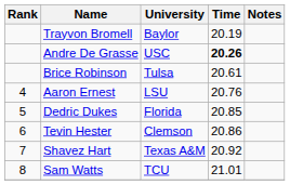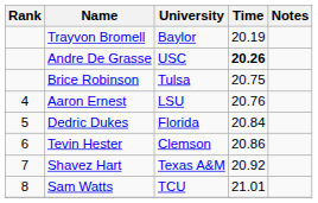 <table class="wikitable sortable" style="text-align:center">
 <tr>
 <th>Rank</th>
 <th>Name</th>
 <th>University</th>
 <th>Time</th>
 <th>Notes</th>
 </tr>
 <tr>
 <td></td>
 <td align=left><a href='#'>Trayvon Bromell</a></td>
 <td align=left><a href='#'>Baylor</a></td>
 <td>20.19</td>
 <td></td>
 </tr>
 <tr>
 <td></td>
 <td align=left><a href='#'>Andre De Grasse</a> </td>
 <td align=left><a href='#'>USC</a></td>
 <td><strong>20.26</strong></td>
 <td></td>
 </tr>
 <tr>
 <td></td>
 <td align=left><a href='#'>Brice Robinson</a></td>
 <td align=left><a href='#'>Tulsa</a></td>
-<td>20.61</td>
+<td>20.75</td>
 <td></td>
 </tr>
 <tr>
 <td>4</td>
 <td align=left><a href='#'>Aaron Ernest</a></td>
 <td align=left><a href='#'>LSU</a></td>
 <td>20.76</td>
 <td></td>
 </tr>
 <tr>
 <td>5</td>
 <td align=left><a href='#'>Dedric Dukes</a></td>
 <td align=left><a href='#'>Florida</a></td>
-<td>20.85</td>
+<td>20.84</td>
 <td></td>
 </tr>
 <tr>
 <td>6</td>
 <td align=left><a href='#'>Tevin Hester</a></td>
 <td align=left><a href='#'>Clemson</a></td>
 <td>20.86</td>
 <td></td>
 </tr>
 <tr>
 <td>7</td>
 <td align=left><a href='#'>Shavez Hart</a> </td>
 <td align=left><a href='#'>Texas A&M</a></td>
 <td>20.92</td>
 <td></td>
 </tr>
 <tr>
 <td>8</td>
 <td align=left><a href='#'>Sam Watts</a></td>
 <td align=left><a href='#'>TCU</a></td>
 <td>21.01</td>
 <td></td>
 </tr>
 <tr>
 </tr>
 </table>
